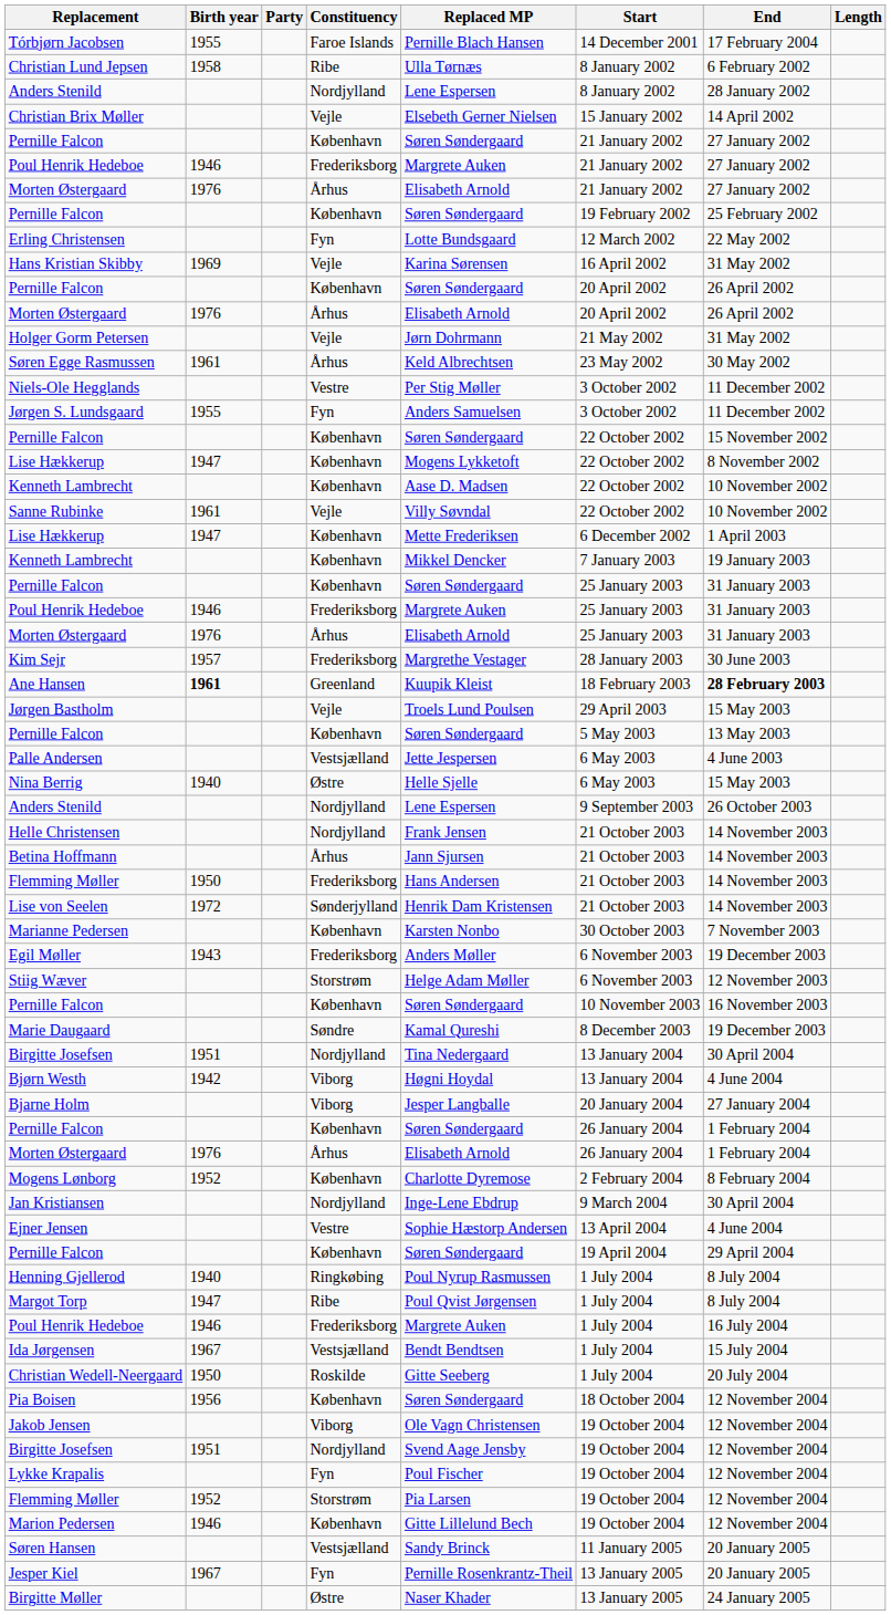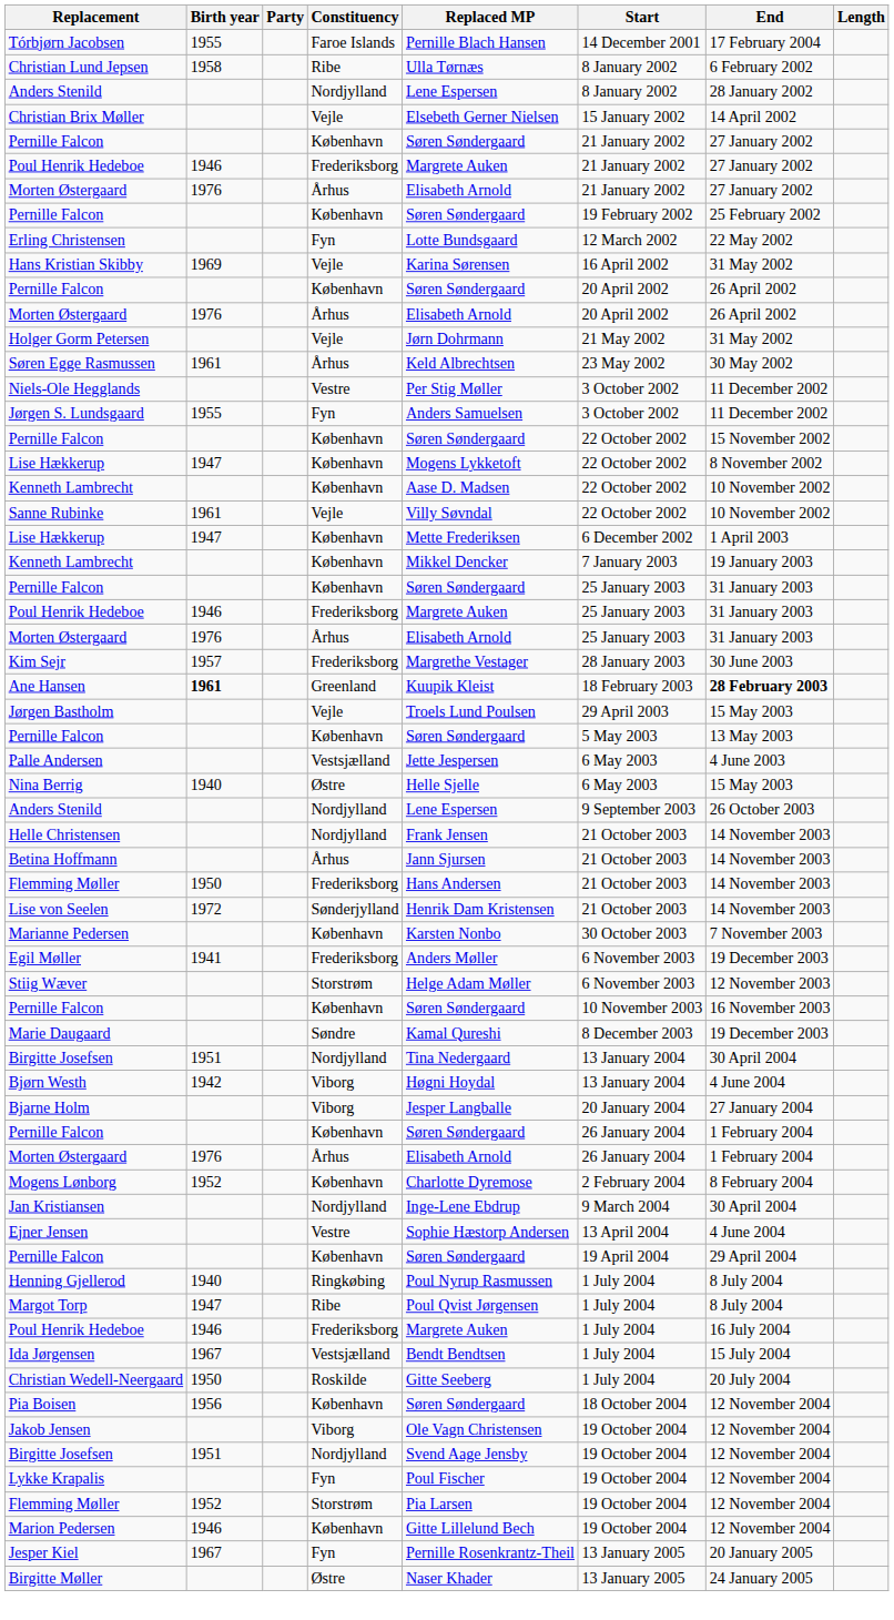 <table class="wikitable sortable">
 <tr>
 <th>Replacement</th>
 <th>Birth year</th>
 <th>Party</th>
 <th>Constituency</th>
 <th>Replaced MP</th>
 <th>Start</th>
 <th>End</th>
 <th>Length</th>
 </tr>
 <tr>
 <td><a href='#'>Tórbjørn Jacobsen</a></td>
 <td>1955</td>
 <td data-sort-value="TJ" style="text-align: left;"></td>
 <td>Faroe Islands</td>
 <td><a href='#'>Pernille Blach Hansen</a></td>
 <td>14 December 2001</td>
 <td>17 February 2004</td>
 <td></td>
 </tr>
 <tr>
 <td><a href='#'>Christian Lund Jepsen</a></td>
 <td>1958</td>
 <td data-sort-value="V" style="text-align: left;"></td>
 <td>Ribe</td>
 <td><a href='#'>Ulla Tørnæs</a></td>
 <td>8 January 2002</td>
 <td>6 February 2002</td>
 <td></td>
 </tr>
 <tr>
 <td><a href='#'>Anders Stenild</a></td>
 <td></td>
 <td data-sort-value="C" style="text-align: left;"></td>
 <td>Nordjylland</td>
 <td><a href='#'>Lene Espersen</a></td>
 <td>8 January 2002</td>
 <td>28 January 2002</td>
 <td></td>
 </tr>
 <tr>
 <td><a href='#'>Christian Brix Møller</a></td>
 <td></td>
 <td data-sort-value="B" style="text-align: left;"></td>
 <td>Vejle</td>
 <td><a href='#'>Elsebeth Gerner Nielsen</a></td>
 <td>15 January 2002</td>
 <td>14 April 2002</td>
 <td></td>
 </tr>
 <tr>
 <td><a href='#'>Pernille Falcon</a></td>
 <td></td>
 <td data-sort-value="ZA" style="text-align: left;"></td>
 <td>København</td>
 <td><a href='#'>Søren Søndergaard</a></td>
 <td>21 January 2002</td>
 <td>27 January 2002</td>
 <td></td>
 </tr>
 <tr>
 <td><a href='#'>Poul Henrik Hedeboe</a></td>
 <td>1946</td>
 <td data-sort-value="F" style="text-align: left;"></td>
 <td>Frederiksborg</td>
 <td><a href='#'>Margrete Auken</a></td>
 <td>21 January 2002</td>
 <td>27 January 2002</td>
 <td></td>
 </tr>
 <tr>
 <td><a href='#'>Morten Østergaard</a></td>
 <td>1976</td>
 <td data-sort-value="B" style="text-align: left;"></td>
 <td>Århus</td>
 <td><a href='#'>Elisabeth Arnold</a></td>
 <td>21 January 2002</td>
 <td>27 January 2002</td>
 <td></td>
 </tr>
 <tr>
 <td><a href='#'>Pernille Falcon</a></td>
 <td></td>
 <td data-sort-value="ZA" style="text-align: left;"></td>
 <td>København</td>
 <td><a href='#'>Søren Søndergaard</a></td>
 <td>19 February 2002</td>
 <td>25 February 2002</td>
 <td></td>
 </tr>
 <tr>
 <td><a href='#'>Erling Christensen</a></td>
 <td></td>
 <td data-sort-value="A" style="text-align: left;"></td>
 <td>Fyn</td>
 <td><a href='#'>Lotte Bundsgaard</a></td>
 <td>12 March 2002</td>
 <td>22 May 2002</td>
 <td></td>
 </tr>
 <tr>
 <td><a href='#'>Hans Kristian Skibby</a></td>
 <td>1969</td>
 <td data-sort-value="O" style="text-align: left;"></td>
 <td>Vejle</td>
 <td><a href='#'>Karina Sørensen</a></td>
 <td>16 April 2002</td>
 <td>31 May 2002</td>
 <td></td>
 </tr>
 <tr>
 <td><a href='#'>Pernille Falcon</a></td>
 <td></td>
 <td data-sort-value="ZA" style="text-align: left;"></td>
 <td>København</td>
 <td><a href='#'>Søren Søndergaard</a></td>
 <td>20 April 2002</td>
 <td>26 April 2002</td>
 <td></td>
 </tr>
 <tr>
 <td><a href='#'>Morten Østergaard</a></td>
 <td>1976</td>
 <td data-sort-value="B" style="text-align: left;"></td>
 <td>Århus</td>
 <td><a href='#'>Elisabeth Arnold</a></td>
 <td>20 April 2002</td>
 <td>26 April 2002</td>
 <td></td>
 </tr>
 <tr>
 <td><a href='#'>Holger Gorm Petersen</a></td>
 <td></td>
 <td data-sort-value="O" style="text-align: left;"></td>
 <td>Vejle</td>
 <td><a href='#'>Jørn Dohrmann</a></td>
 <td>21 May 2002</td>
 <td>31 May 2002</td>
 <td></td>
 </tr>
 <tr>
 <td><a href='#'>Søren Egge Rasmussen</a></td>
 <td>1961</td>
 <td data-sort-value="ZA" style="text-align: left;"></td>
 <td>Århus</td>
 <td><a href='#'>Keld Albrechtsen</a></td>
 <td>23 May 2002</td>
 <td>30 May 2002</td>
 <td></td>
 </tr>
 <tr>
 <td><a href='#'>Niels-Ole Hegglands</a></td>
 <td></td>
 <td data-sort-value="C" style="text-align: left;"></td>
 <td>Vestre</td>
 <td><a href='#'>Per Stig Møller</a></td>
 <td>3 October 2002</td>
 <td>11 December 2002</td>
 <td></td>
 </tr>
 <tr>
 <td><a href='#'>Jørgen S. Lundsgaard</a></td>
 <td>1955</td>
 <td data-sort-value="C" style="text-align: left;"></td>
 <td>Fyn</td>
 <td><a href='#'>Anders Samuelsen</a></td>
 <td>3 October 2002</td>
 <td>11 December 2002</td>
 <td></td>
 </tr>
 <tr>
 <td><a href='#'>Pernille Falcon</a></td>
 <td></td>
 <td data-sort-value="ZA" style="text-align: left;"></td>
 <td>København</td>
 <td><a href='#'>Søren Søndergaard</a></td>
 <td>22 October 2002</td>
 <td>15 November 2002</td>
 <td></td>
 </tr>
 <tr>
 <td><a href='#'>Lise Hækkerup</a></td>
 <td>1947</td>
 <td data-sort-value="A" style="text-align: left;"></td>
 <td>København</td>
 <td><a href='#'>Mogens Lykketoft</a></td>
 <td>22 October 2002</td>
 <td>8 November 2002</td>
 <td></td>
 </tr>
 <tr>
 <td><a href='#'>Kenneth Lambrecht</a></td>
 <td></td>
 <td data-sort-value="O" style="text-align: left;"></td>
 <td>København</td>
 <td><a href='#'>Aase D. Madsen</a></td>
 <td>22 October 2002</td>
 <td>10 November 2002</td>
 <td></td>
 </tr>
 <tr>
 <td><a href='#'>Sanne Rubinke</a></td>
 <td>1961</td>
 <td data-sort-value="F" style="text-align: left;"></td>
 <td>Vejle</td>
 <td><a href='#'>Villy Søvndal</a></td>
 <td>22 October 2002</td>
 <td>10 November 2002</td>
 <td></td>
 </tr>
 <tr>
 <td><a href='#'>Lise Hækkerup</a></td>
 <td>1947</td>
 <td data-sort-value="A" style="text-align: left;"></td>
 <td>København</td>
 <td><a href='#'>Mette Frederiksen</a></td>
 <td>6 December 2002</td>
 <td>1 April 2003</td>
 <td></td>
 </tr>
 <tr>
 <td><a href='#'>Kenneth Lambrecht</a></td>
 <td></td>
 <td data-sort-value="O" style="text-align: left;"></td>
 <td>København</td>
 <td><a href='#'>Mikkel Dencker</a></td>
 <td>7 January 2003</td>
 <td>19 January 2003</td>
 <td></td>
 </tr>
 <tr>
 <td><a href='#'>Pernille Falcon</a></td>
 <td></td>
 <td data-sort-value="ZA" style="text-align: left;"></td>
 <td>København</td>
 <td><a href='#'>Søren Søndergaard</a></td>
 <td>25 January 2003</td>
 <td>31 January 2003</td>
 <td></td>
 </tr>
 <tr>
 <td><a href='#'>Poul Henrik Hedeboe</a></td>
 <td>1946</td>
 <td data-sort-value="F" style="text-align: left;"></td>
 <td>Frederiksborg</td>
 <td><a href='#'>Margrete Auken</a></td>
 <td>25 January 2003</td>
 <td>31 January 2003</td>
 <td></td>
 </tr>
 <tr>
 <td><a href='#'>Morten Østergaard</a></td>
 <td>1976</td>
 <td data-sort-value="B" style="text-align: left;"></td>
 <td>Århus</td>
 <td><a href='#'>Elisabeth Arnold</a></td>
 <td>25 January 2003</td>
 <td>31 January 2003</td>
 <td></td>
 </tr>
 <tr>
 <td><a href='#'>Kim Sejr</a></td>
 <td>1957</td>
 <td data-sort-value="B" style="text-align: left;"></td>
 <td>Frederiksborg</td>
 <td><a href='#'>Margrethe Vestager</a></td>
 <td>28 January 2003</td>
 <td>30 June 2003</td>
 <td></td>
 </tr>
 <tr>
 <td><a href='#'>Ane Hansen</a></td>
 <td><strong>1961</strong></td>
 <td data-sort-value="IA" style="text-align: left;"></td>
 <td>Greenland</td>
 <td><a href='#'>Kuupik Kleist</a></td>
 <td>18 February 2003</td>
 <td><strong>28 February 2003</strong></td>
 <td></td>
 </tr>
 <tr>
 <td><a href='#'>Jørgen Bastholm</a></td>
 <td></td>
 <td data-sort-value="V" style="text-align: left;"></td>
 <td>Vejle</td>
 <td><a href='#'>Troels Lund Poulsen</a></td>
 <td>29 April 2003</td>
 <td>15 May 2003</td>
 <td></td>
 </tr>
 <tr>
 <td><a href='#'>Pernille Falcon</a></td>
 <td></td>
 <td data-sort-value="ZA" style="text-align: left;"></td>
 <td>København</td>
 <td><a href='#'>Søren Søndergaard</a></td>
 <td>5 May 2003</td>
 <td>13 May 2003</td>
 <td></td>
 </tr>
 <tr>
 <td><a href='#'>Palle Andersen</a></td>
 <td></td>
 <td data-sort-value="V" style="text-align: left;"></td>
 <td>Vestsjælland</td>
 <td><a href='#'>Jette Jespersen</a></td>
 <td>6 May 2003</td>
 <td>4 June 2003</td>
 <td></td>
 </tr>
 <tr>
 <td><a href='#'>Nina Berrig</a></td>
 <td>1940</td>
 <td data-sort-value="C" style="text-align: left;"></td>
 <td>Østre</td>
 <td><a href='#'>Helle Sjelle</a></td>
 <td>6 May 2003</td>
 <td>15 May 2003</td>
 <td></td>
 </tr>
 <tr>
 <td><a href='#'>Anders Stenild</a></td>
 <td></td>
 <td data-sort-value="C" style="text-align: left;"></td>
 <td>Nordjylland</td>
 <td><a href='#'>Lene Espersen</a></td>
 <td>9 September 2003</td>
 <td>26 October 2003</td>
 <td></td>
 </tr>
 <tr>
 <td><a href='#'>Helle Christensen</a></td>
 <td></td>
 <td data-sort-value="A" style="text-align: left;"></td>
 <td>Nordjylland</td>
 <td><a href='#'>Frank Jensen</a></td>
 <td>21 October 2003</td>
 <td>14 November 2003</td>
 <td></td>
 </tr>
 <tr>
 <td><a href='#'>Betina Hoffmann</a></td>
 <td></td>
 <td data-sort-value="K" style="text-align: left;"></td>
 <td>Århus</td>
 <td><a href='#'>Jann Sjursen</a></td>
 <td>21 October 2003</td>
 <td>14 November 2003</td>
 <td></td>
 </tr>
 <tr>
 <td><a href='#'>Flemming Møller</a></td>
 <td>1950</td>
 <td data-sort-value="V" style="text-align: left;"></td>
 <td>Frederiksborg</td>
 <td><a href='#'>Hans Andersen</a></td>
 <td>21 October 2003</td>
 <td>14 November 2003</td>
 <td></td>
 </tr>
 <tr>
 <td><a href='#'>Lise von Seelen</a></td>
 <td>1972</td>
 <td data-sort-value="A" style="text-align: left;"></td>
 <td>Sønderjylland</td>
 <td><a href='#'>Henrik Dam Kristensen</a></td>
 <td>21 October 2003</td>
 <td>14 November 2003</td>
 <td></td>
 </tr>
 <tr>
 <td><a href='#'>Marianne Pedersen</a></td>
 <td></td>
 <td data-sort-value="V" style="text-align: left;"></td>
 <td>København</td>
 <td><a href='#'>Karsten Nonbo</a></td>
 <td>30 October 2003</td>
 <td>7 November 2003</td>
 <td></td>
 </tr>
 <tr>
 <td><a href='#'>Egil Møller</a></td>
-<td>1943</td>
+<td>1941</td>
 <td data-sort-value="O" style="text-align: left;"></td>
 <td>Frederiksborg</td>
 <td><a href='#'>Anders Møller</a></td>
 <td>6 November 2003</td>
 <td>19 December 2003</td>
 <td></td>
 </tr>
 <tr>
 <td><a href='#'>Stiig Wæver</a></td>
 <td></td>
 <td data-sort-value="C" style="text-align: left;"></td>
 <td>Storstrøm</td>
 <td><a href='#'>Helge Adam Møller</a></td>
 <td>6 November 2003</td>
 <td>12 November 2003</td>
 <td></td>
 </tr>
 <tr>
 <td><a href='#'>Pernille Falcon</a></td>
 <td></td>
 <td data-sort-value="ZA" style="text-align: left;"></td>
 <td>København</td>
 <td><a href='#'>Søren Søndergaard</a></td>
 <td>10 November 2003</td>
 <td>16 November 2003</td>
 <td></td>
 </tr>
 <tr>
 <td><a href='#'>Marie Daugaard</a></td>
 <td></td>
 <td data-sort-value="F" style="text-align: left;"></td>
 <td>Søndre</td>
 <td><a href='#'>Kamal Qureshi</a></td>
 <td>8 December 2003</td>
 <td>19 December 2003</td>
 <td></td>
 </tr>
 <tr>
 <td><a href='#'>Birgitte Josefsen</a></td>
 <td>1951</td>
 <td data-sort-value="V" style="text-align: left;"></td>
 <td>Nordjylland</td>
 <td><a href='#'>Tina Nedergaard</a></td>
 <td>13 January 2004</td>
 <td>30 April 2004</td>
 <td></td>
 </tr>
 <tr>
 <td><a href='#'>Bjørn Westh</a></td>
 <td>1942</td>
 <td data-sort-value="A" style="text-align: left;"></td>
 <td>Viborg</td>
 <td><a href='#'>Høgni Hoydal</a></td>
 <td>13 January 2004</td>
 <td>4 June 2004</td>
 <td></td>
 </tr>
 <tr>
 <td><a href='#'>Bjarne Holm</a></td>
 <td></td>
 <td data-sort-value="O" style="text-align: left;"></td>
 <td>Viborg</td>
 <td><a href='#'>Jesper Langballe</a></td>
 <td>20 January 2004</td>
 <td>27 January 2004</td>
 <td></td>
 </tr>
 <tr>
 <td><a href='#'>Pernille Falcon</a></td>
 <td></td>
 <td data-sort-value="ZA" style="text-align: left;"></td>
 <td>København</td>
 <td><a href='#'>Søren Søndergaard</a></td>
 <td>26 January 2004</td>
 <td>1 February 2004</td>
 <td></td>
 </tr>
 <tr>
 <td><a href='#'>Morten Østergaard</a></td>
 <td>1976</td>
 <td data-sort-value="B" style="text-align: left;"></td>
 <td>Århus</td>
 <td><a href='#'>Elisabeth Arnold</a></td>
 <td>26 January 2004</td>
 <td>1 February 2004</td>
 <td></td>
 </tr>
 <tr>
 <td><a href='#'>Mogens Lønborg</a></td>
 <td>1952</td>
 <td data-sort-value="C" style="text-align: left;"></td>
 <td>København</td>
 <td><a href='#'>Charlotte Dyremose</a></td>
 <td>2 February 2004</td>
 <td>8 February 2004</td>
 <td></td>
 </tr>
 <tr>
 <td><a href='#'>Jan Kristiansen</a></td>
 <td></td>
 <td data-sort-value="V" style="text-align: left;"></td>
 <td>Nordjylland</td>
 <td><a href='#'>Inge-Lene Ebdrup</a></td>
 <td>9 March 2004</td>
 <td>30 April 2004</td>
 <td></td>
 </tr>
 <tr>
 <td><a href='#'>Ejner Jensen</a></td>
 <td></td>
 <td data-sort-value="A" style="text-align: left;"></td>
 <td>Vestre</td>
 <td><a href='#'>Sophie Hæstorp Andersen</a></td>
 <td>13 April 2004</td>
 <td>4 June 2004</td>
 <td></td>
 </tr>
 <tr>
 <td><a href='#'>Pernille Falcon</a></td>
 <td></td>
 <td data-sort-value="ZA" style="text-align: left;"></td>
 <td>København</td>
 <td><a href='#'>Søren Søndergaard</a></td>
 <td>19 April 2004</td>
 <td>29 April 2004</td>
 <td></td>
 </tr>
 <tr>
 <td><a href='#'>Henning Gjellerod</a></td>
 <td>1940</td>
 <td data-sort-value="A" style="text-align: left;"></td>
 <td>Ringkøbing</td>
 <td><a href='#'>Poul Nyrup Rasmussen</a></td>
 <td>1 July 2004</td>
 <td>8 July 2004</td>
 <td></td>
 </tr>
 <tr>
 <td><a href='#'>Margot Torp</a></td>
 <td>1947</td>
 <td data-sort-value="A" style="text-align: left;"></td>
 <td>Ribe</td>
 <td><a href='#'>Poul Qvist Jørgensen</a></td>
 <td>1 July 2004</td>
 <td>8 July 2004</td>
 <td></td>
 </tr>
 <tr>
 <td><a href='#'>Poul Henrik Hedeboe</a></td>
 <td>1946</td>
 <td data-sort-value="F" style="text-align: left;"></td>
 <td>Frederiksborg</td>
 <td><a href='#'>Margrete Auken</a></td>
 <td>1 July 2004</td>
 <td>16 July 2004</td>
 <td></td>
 </tr>
 <tr>
 <td><a href='#'>Ida Jørgensen</a></td>
 <td>1967</td>
 <td data-sort-value="B" style="text-align: left;"></td>
 <td>Vestsjælland</td>
 <td><a href='#'>Bendt Bendtsen</a></td>
 <td>1 July 2004</td>
 <td>15 July 2004</td>
 <td></td>
 </tr>
 <tr>
 <td><a href='#'>Christian Wedell-Neergaard</a></td>
 <td>1950</td>
 <td data-sort-value="C" style="text-align: left;"></td>
 <td>Roskilde</td>
 <td><a href='#'>Gitte Seeberg</a></td>
 <td>1 July 2004</td>
 <td>20 July 2004</td>
 <td></td>
 </tr>
 <tr>
 <td><a href='#'>Pia Boisen</a></td>
 <td>1956</td>
 <td data-sort-value="ZA" style="text-align: left;"></td>
 <td>København</td>
 <td><a href='#'>Søren Søndergaard</a></td>
 <td>18 October 2004</td>
 <td>12 November 2004</td>
 <td></td>
 </tr>
 <tr>
 <td><a href='#'>Jakob Jensen</a></td>
 <td></td>
 <td data-sort-value="A" style="text-align: left;"></td>
 <td>Viborg</td>
 <td><a href='#'>Ole Vagn Christensen</a></td>
 <td>19 October 2004</td>
 <td>12 November 2004</td>
 <td></td>
 </tr>
 <tr>
 <td><a href='#'>Birgitte Josefsen</a></td>
 <td>1951</td>
 <td data-sort-value="V" style="text-align: left;"></td>
 <td>Nordjylland</td>
 <td><a href='#'>Svend Aage Jensby</a></td>
 <td>19 October 2004</td>
 <td>12 November 2004</td>
 <td></td>
 </tr>
 <tr>
 <td><a href='#'>Lykke Krapalis</a></td>
 <td></td>
 <td data-sort-value="O" style="text-align: left;"></td>
 <td>Fyn</td>
 <td><a href='#'>Poul Fischer</a></td>
 <td>19 October 2004</td>
 <td>12 November 2004</td>
 <td></td>
 </tr>
 <tr>
 <td><a href='#'>Flemming Møller</a></td>
 <td>1952</td>
 <td data-sort-value="V" style="text-align: left;"></td>
 <td>Storstrøm</td>
 <td><a href='#'>Pia Larsen</a></td>
 <td>19 October 2004</td>
 <td>12 November 2004</td>
 <td></td>
 </tr>
 <tr>
 <td><a href='#'>Marion Pedersen</a></td>
 <td>1946</td>
 <td data-sort-value="V" style="text-align: left;"></td>
 <td>København</td>
 <td><a href='#'>Gitte Lillelund Bech</a></td>
 <td>19 October 2004</td>
 <td>12 November 2004</td>
 <td></td>
 </tr>
 <tr>
-<td><a href='#'>Søren Hansen</a></td>
-<td></td>
-<td data-sort-value="A" style="text-align: left;"></td>
-<td>Vestsjælland</td>
-<td><a href='#'>Sandy Brinck</a></td>
-<td>11 January 2005</td>
-<td>20 January 2005</td>
-<td></td>
-</tr>
-<tr>
 <td><a href='#'>Jesper Kiel</a></td>
 <td>1967</td>
 <td data-sort-value="ZA" style="text-align: left;"></td>
 <td>Fyn</td>
 <td><a href='#'>Pernille Rosenkrantz-Theil</a></td>
 <td>13 January 2005</td>
 <td>20 January 2005</td>
 <td></td>
 </tr>
 <tr>
 <td><a href='#'>Birgitte Møller</a></td>
 <td></td>
 <td data-sort-value="B" style="text-align: left;"></td>
 <td>Østre</td>
 <td><a href='#'>Naser Khader</a></td>
 <td>13 January 2005</td>
 <td>24 January 2005</td>
 <td></td>
 </tr>
 </table>
